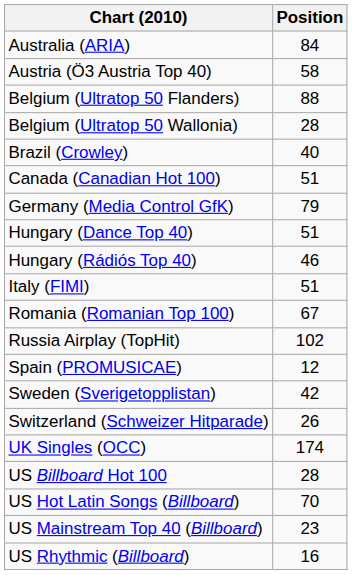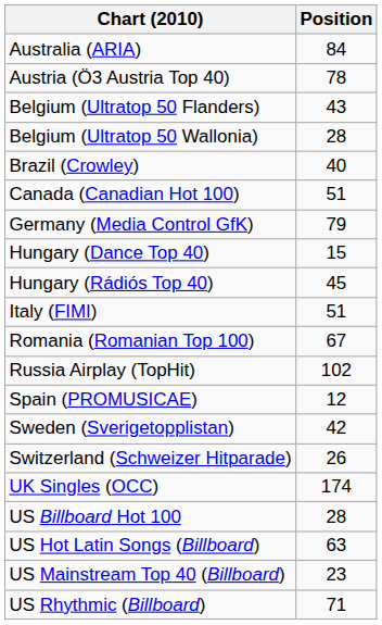 <table class="wikitable sortable">
 <tr>
 <th scope="col">Chart (2010)</th>
 <th scope="col">Position</th>
 </tr>
 <tr>
 <td>Australia (<a href='#'>ARIA</a>)</td>
 <td style="text-align:center;">84</td>
 </tr>
 <tr>
 <td>Austria (Ö3 Austria Top 40)</td>
-<td style="text-align:center;">58</td>
+<td style="text-align:center;">78</td>
 </tr>
 <tr>
 <td>Belgium (<a href='#'>Ultratop 50</a> Flanders)</td>
-<td style="text-align:center;">88</td>
+<td style="text-align:center;">43</td>
 </tr>
 <tr>
 <td>Belgium (<a href='#'>Ultratop 50</a> Wallonia)</td>
 <td style="text-align:center;">28</td>
 </tr>
 <tr>
 <td>Brazil (<a href='#'>Crowley</a>)</td>
 <td style="text-align:center;">40</td>
 </tr>
 <tr>
 <td>Canada (<a href='#'>Canadian Hot 100</a>)</td>
 <td style="text-align:center;">51</td>
 </tr>
 <tr>
 <td>Germany (<a href='#'>Media Control GfK</a>)</td>
 <td style="text-align:center;">79</td>
 </tr>
 <tr>
 <td>Hungary (<a href='#'>Dance Top 40</a>)</td>
-<td style="text-align:center;">51</td>
+<td style="text-align:center;">15</td>
 </tr>
 <tr>
 <td>Hungary (<a href='#'>Rádiós Top 40</a>)</td>
-<td style="text-align:center;">46</td>
+<td style="text-align:center;">45</td>
 </tr>
 <tr>
 <td>Italy (<a href='#'>FIMI</a>)</td>
 <td style="text-align:center;">51</td>
 </tr>
 <tr>
 <td>Romania (<a href='#'>Romanian Top 100</a>)</td>
 <td style="text-align:center;">67</td>
 </tr>
 <tr>
 <td>Russia Airplay (TopHit)</td>
 <td style="text-align:center;">102</td>
 </tr>
 <tr>
 <td>Spain (<a href='#'>PROMUSICAE</a>)</td>
 <td style="text-align:center;">12</td>
 </tr>
 <tr>
 <td>Sweden (<a href='#'>Sverigetopplistan</a>)</td>
 <td style="text-align:center;">42</td>
 </tr>
 <tr>
 <td>Switzerland (<a href='#'>Schweizer Hitparade</a>)</td>
 <td style="text-align:center;">26</td>
 </tr>
 <tr>
 <td><a href='#'>UK Singles</a> (<a href='#'>OCC</a>)</td>
 <td style="text-align:center;">174</td>
 </tr>
 <tr>
 <td>US <a href='#'><em>Billboard</em> Hot 100</a></td>
 <td style="text-align:center;">28</td>
 </tr>
 <tr>
 <td>US <a href='#'>Hot Latin Songs</a> (<a href='#'><em>Billboard</em></a>)</td>
-<td style="text-align:center;">70</td>
+<td style="text-align:center;">63</td>
 </tr>
 <tr>
 <td>US <a href='#'>Mainstream Top 40</a> (<a href='#'><em>Billboard</em></a>)</td>
 <td style="text-align:center;">23</td>
 </tr>
 <tr>
 <td>US <a href='#'>Rhythmic</a> (<a href='#'><em>Billboard</em></a>)</td>
-<td style="text-align:center;">16</td>
+<td style="text-align:center;">71</td>
 </tr>
 </table>
